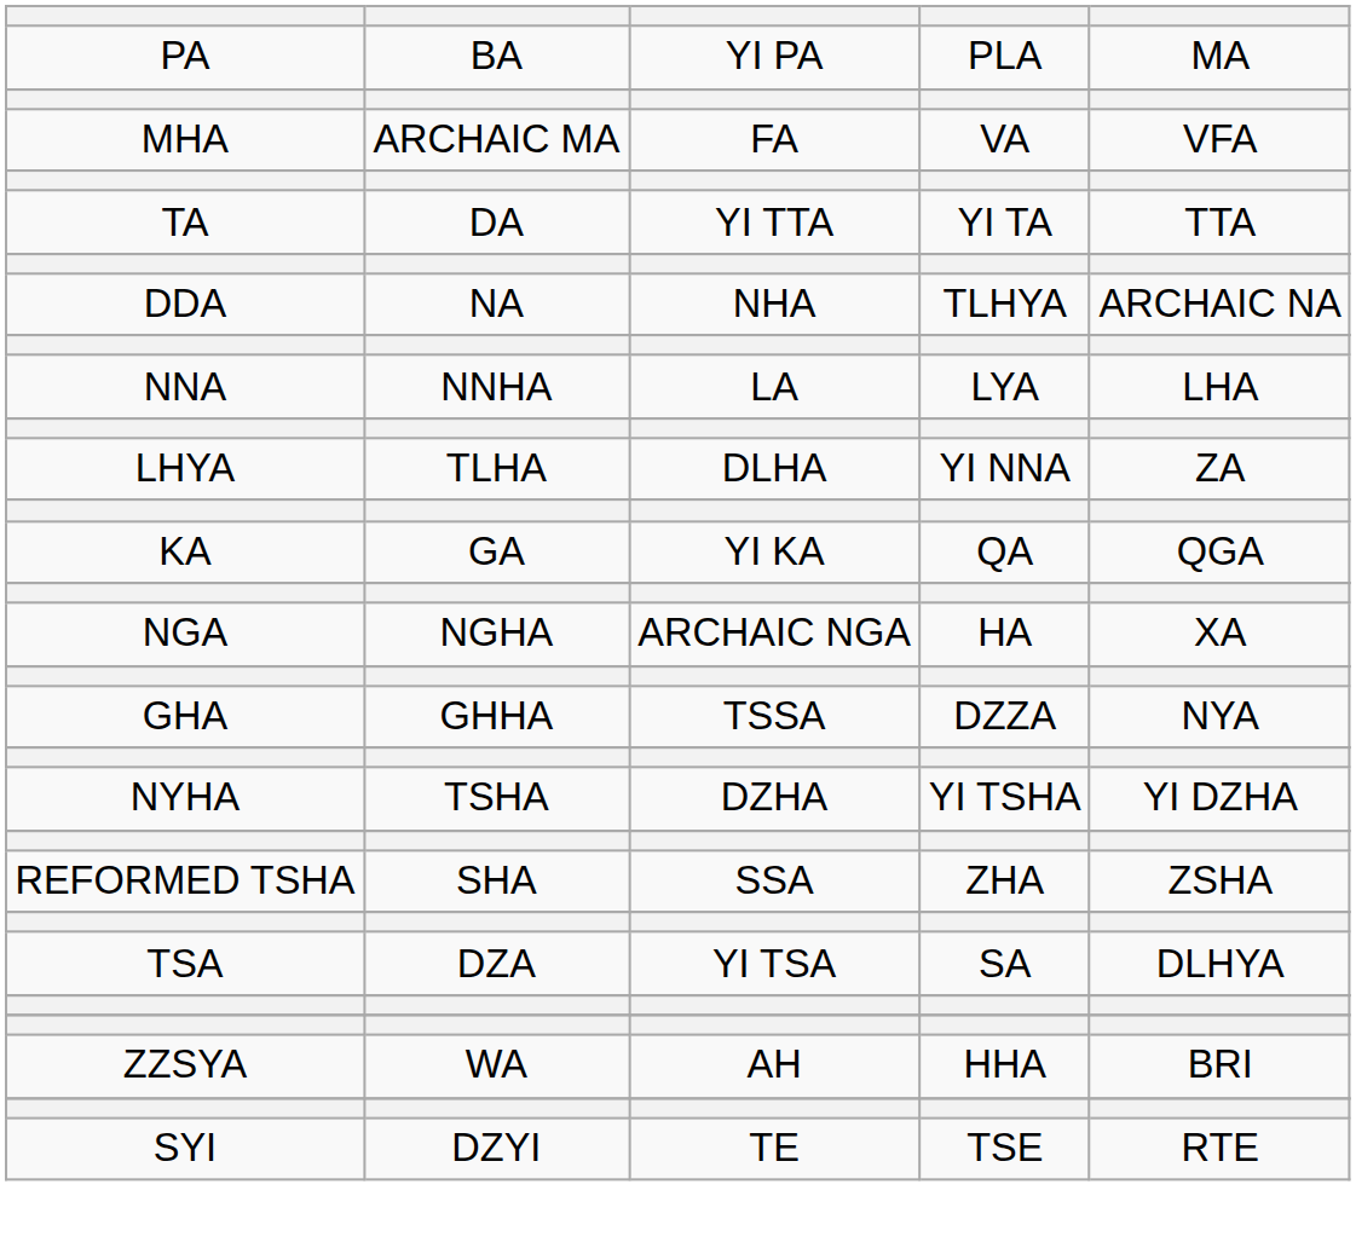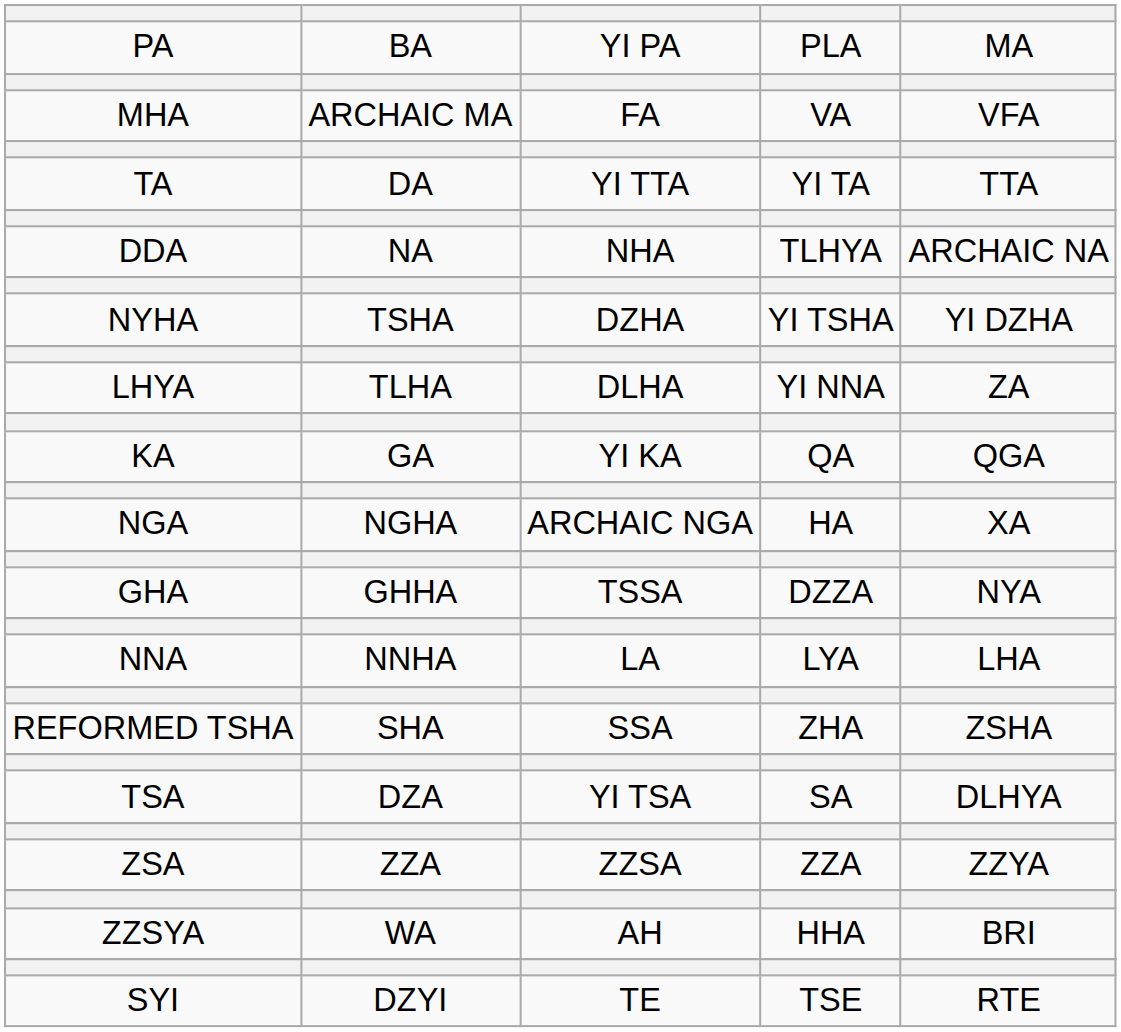 <table class="wikitable">
 <tr align="center" style="font-size: 18px">
 <th></th>
 <th></th>
 <th></th>
 <th></th>
 <th></th>
 </tr>
 <tr align="center">
 <td>PA</td>
 <td>BA</td>
 <td>YI PA</td>
 <td>PLA</td>
 <td>MA</td>
 </tr>
 <tr align="center">
 </tr>
 <tr align="center" style="font-size: 18px">
 <th></th>
 <th></th>
 <th></th>
 <th></th>
 <th></th>
 </tr>
 <tr align="center">
 <td>MHA</td>
 <td>ARCHAIC MA</td>
 <td>FA</td>
 <td>VA</td>
 <td>VFA</td>
 </tr>
 <tr align="center">
 </tr>
 <tr align="center" style="font-size: 18px">
 <th></th>
 <th></th>
 <th></th>
 <th></th>
 <th></th>
 </tr>
 <tr align="center">
 <td>TA</td>
 <td>DA</td>
 <td>YI TTA</td>
 <td>YI TA</td>
 <td>TTA</td>
 </tr>
 <tr align="center">
 </tr>
 <tr align="center" style="font-size: 18px">
 <th></th>
 <th></th>
 <th></th>
 <th></th>
 <th></th>
 </tr>
 <tr align="center">
 <td>DDA</td>
 <td>NA</td>
 <td>NHA</td>
 <td>TLHYA</td>
 <td>ARCHAIC NA</td>
 </tr>
 <tr align="center">
 </tr>
 <tr align="center" style="font-size: 18px">
 <th></th>
 <th></th>
 <th></th>
 <th></th>
 <th></th>
 </tr>
 <tr align="center">
-<td>NNA</td>
-<td>NNHA</td>
-<td>LA</td>
-<td>LYA</td>
-<td>LHA</td>
+<td>NYHA</td>
+<td>TSHA</td>
+<td>DZHA</td>
+<td>YI TSHA</td>
+<td>YI DZHA</td>
 </tr>
 <tr align="center">
 </tr>
 <tr align="center" style="font-size: 18px">
 <th></th>
 <th></th>
 <th></th>
 <th></th>
 <th></th>
 </tr>
 <tr align="center">
 <td>LHYA</td>
 <td>TLHA</td>
 <td>DLHA</td>
 <td>YI NNA</td>
 <td>ZA</td>
 </tr>
 <tr align="center">
 </tr>
 <tr align="center" style="font-size: 18px">
 <th></th>
 <th></th>
 <th></th>
 <th></th>
 <th></th>
 </tr>
 <tr align="center">
 <td>KA</td>
 <td>GA</td>
 <td>YI KA</td>
 <td>QA</td>
 <td>QGA</td>
 </tr>
 <tr align="center">
 </tr>
 <tr align="center" style="font-size: 18px">
 <th></th>
 <th></th>
 <th></th>
 <th></th>
 <th></th>
 </tr>
 <tr align="center">
 <td>NGA</td>
 <td>NGHA</td>
 <td>ARCHAIC NGA</td>
 <td>HA</td>
 <td>XA</td>
 </tr>
 <tr align="center">
 </tr>
 <tr align="center" style="font-size: 18px">
 <th></th>
 <th></th>
 <th></th>
 <th></th>
 <th></th>
 </tr>
 <tr align="center">
 <td>GHA</td>
 <td>GHHA</td>
 <td>TSSA</td>
 <td>DZZA</td>
 <td>NYA</td>
 </tr>
 <tr align="center">
 </tr>
 <tr align="center" style="font-size: 18px">
 <th></th>
 <th></th>
 <th></th>
 <th></th>
 <th></th>
 </tr>
 <tr align="center">
-<td>NYHA</td>
-<td>TSHA</td>
-<td>DZHA</td>
-<td>YI TSHA</td>
-<td>YI DZHA</td>
+<td>NNA</td>
+<td>NNHA</td>
+<td>LA</td>
+<td>LYA</td>
+<td>LHA</td>
 </tr>
 <tr align="center">
 </tr>
 <tr align="center" style="font-size: 18px">
 <th></th>
 <th></th>
 <th></th>
 <th></th>
 <th></th>
 </tr>
 <tr align="center">
 <td>REFORMED TSHA</td>
 <td>SHA</td>
 <td>SSA</td>
 <td>ZHA</td>
 <td>ZSHA</td>
 </tr>
 <tr align="center">
 </tr>
 <tr align="center" style="font-size: 18px">
 <th></th>
 <th></th>
 <th></th>
 <th></th>
 <th></th>
 </tr>
 <tr align="center">
 <td>TSA</td>
 <td>DZA</td>
 <td>YI TSA</td>
 <td>SA</td>
 <td>DLHYA</td>
 </tr>
 <tr align="center">
 </tr>
 <tr align="center" style="font-size: 18px">
 <th></th>
 <th></th>
 <th></th>
 <th></th>
 <th></th>
 </tr>
 <tr align="center">
+<td>ZSA</td>
+<td>ZZA</td>
+<td>ZZSA</td>
+<td>ZZA</td>
+<td>ZZYA</td>
+</tr>
+<tr align="center">
 </tr>
 <tr align="center" style="font-size: 18px">
 <th></th>
 <th></th>
 <th></th>
 <th></th>
 <th></th>
 </tr>
 <tr align="center">
 <td>ZZSYA</td>
 <td>WA</td>
 <td>AH</td>
 <td>HHA</td>
 <td>BRI</td>
 </tr>
 <tr align="center">
 </tr>
 <tr align="center" style="font-size: 18px">
 <th></th>
 <th></th>
 <th></th>
 <th></th>
 <th></th>
 </tr>
 <tr align="center">
 <td>SYI</td>
 <td>DZYI</td>
 <td>TE</td>
 <td>TSE</td>
 <td>RTE</td>
 </tr>
 </table>
